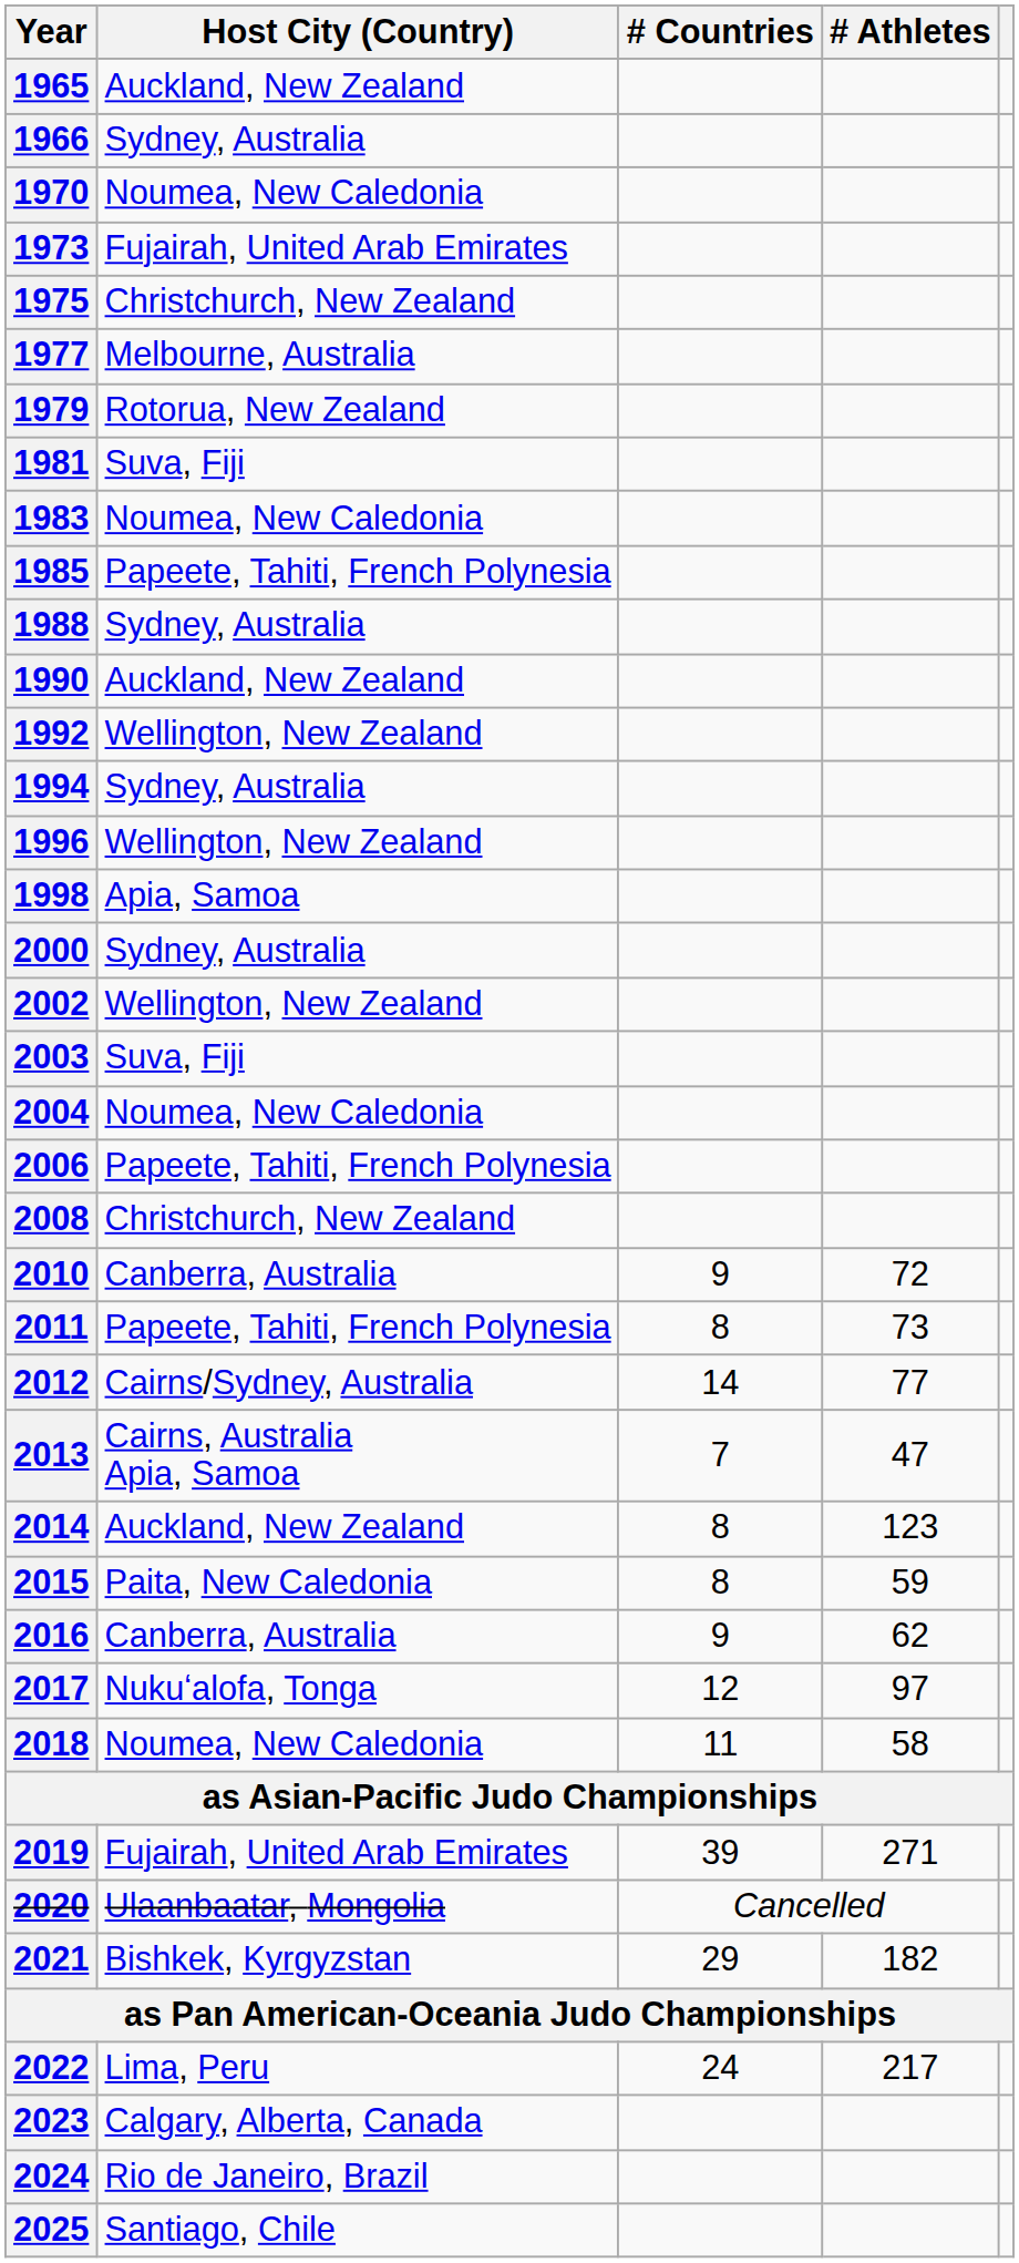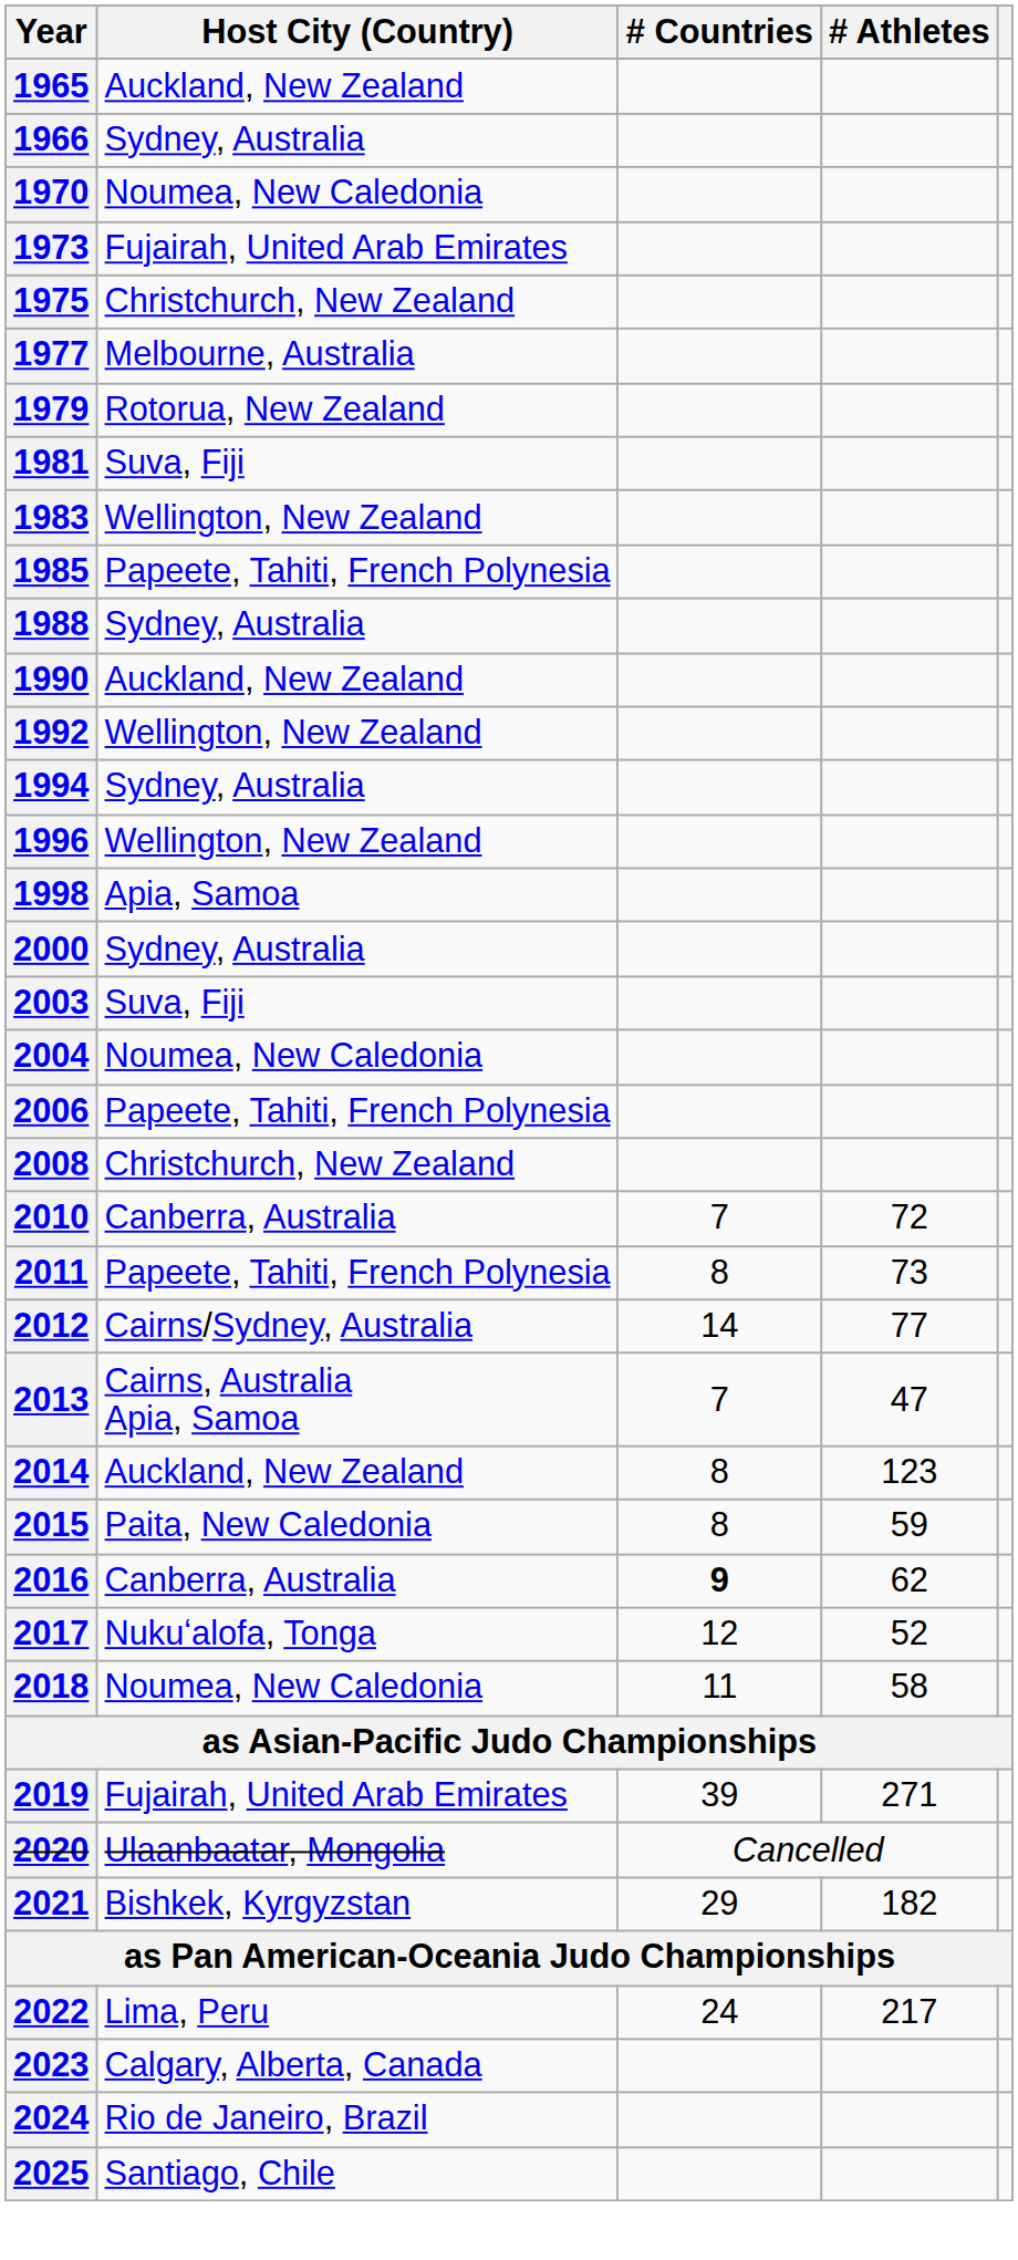 <table class="wikitable sortable" style="text-align:center">
 <tr>
 <th>Year</th>
 <th>Host City (Country)</th>
 <th># Countries</th>
 <th># Athletes</th>
 <th></th>
 </tr>
 <tr>
 <th><a href='#'>1965</a></th>
 <td align=left> <a href='#'>Auckland</a>, <a href='#'>New Zealand</a></td>
 <td></td>
 <td></td>
 <td></td>
 </tr>
 <tr>
 <th><a href='#'>1966</a></th>
 <td align=left> <a href='#'>Sydney</a>, <a href='#'>Australia</a></td>
 <td></td>
 <td></td>
 <td></td>
 </tr>
 <tr>
 <th><a href='#'>1970</a></th>
 <td align=left> <a href='#'>Noumea</a>, <a href='#'>New Caledonia</a></td>
 <td></td>
 <td></td>
 <td></td>
 </tr>
 <tr>
 <th><a href='#'>1973</a></th>
 <td align=left> <a href='#'>Fujairah</a>, <a href='#'>United Arab Emirates</a></td>
 <td></td>
 <td></td>
 <td></td>
 </tr>
 <tr>
 <th><a href='#'>1975</a></th>
 <td align=left> <a href='#'>Christchurch</a>, <a href='#'>New Zealand</a></td>
 <td></td>
 <td></td>
 <td></td>
 </tr>
 <tr>
 <th><a href='#'>1977</a></th>
 <td align=left> <a href='#'>Melbourne</a>, <a href='#'>Australia</a></td>
 <td></td>
 <td></td>
 <td></td>
 </tr>
 <tr>
 <th><a href='#'>1979</a></th>
 <td align=left> <a href='#'>Rotorua</a>, <a href='#'>New Zealand</a></td>
 <td></td>
 <td></td>
 <td></td>
 </tr>
 <tr>
 <th><a href='#'>1981</a></th>
 <td align=left> <a href='#'>Suva</a>, <a href='#'>Fiji</a></td>
 <td></td>
 <td></td>
 <td></td>
 </tr>
 <tr>
 <th><a href='#'>1983</a></th>
-<td align=left> <a href='#'>Noumea</a>, <a href='#'>New Caledonia</a></td>
+<td align=left> <a href='#'>Wellington</a>, <a href='#'>New Zealand</a></td>
 <td></td>
 <td></td>
 <td></td>
 </tr>
 <tr>
 <th><a href='#'>1985</a></th>
 <td align=left> <a href='#'>Papeete</a>, <a href='#'>Tahiti</a>, <a href='#'>French Polynesia</a></td>
 <td></td>
 <td></td>
 <td></td>
 </tr>
 <tr>
 <th><a href='#'>1988</a></th>
 <td align=left> <a href='#'>Sydney</a>, <a href='#'>Australia</a></td>
 <td></td>
 <td></td>
 <td></td>
 </tr>
 <tr>
 <th><a href='#'>1990</a></th>
 <td align=left> <a href='#'>Auckland</a>, <a href='#'>New Zealand</a></td>
 <td></td>
 <td></td>
 <td></td>
 </tr>
 <tr>
 <th><a href='#'>1992</a></th>
 <td align=left> <a href='#'>Wellington</a>, <a href='#'>New Zealand</a></td>
 <td></td>
 <td></td>
 <td></td>
 </tr>
 <tr>
 <th><a href='#'>1994</a></th>
 <td align=left> <a href='#'>Sydney</a>, <a href='#'>Australia</a></td>
 <td></td>
 <td></td>
 <td></td>
 </tr>
 <tr>
 <th><a href='#'>1996</a></th>
 <td align=left> <a href='#'>Wellington</a>, <a href='#'>New Zealand</a></td>
 <td></td>
 <td></td>
 <td></td>
 </tr>
 <tr>
 <th><a href='#'>1998</a></th>
 <td align=left> <a href='#'>Apia</a>, <a href='#'>Samoa</a></td>
 <td></td>
 <td></td>
 <td></td>
 </tr>
 <tr>
 <th><a href='#'>2000</a></th>
 <td align=left> <a href='#'>Sydney</a>, <a href='#'>Australia</a></td>
 <td></td>
 <td></td>
 <td></td>
 </tr>
 <tr>
-<th><a href='#'>2002</a></th>
-<td align=left> <a href='#'>Wellington</a>, <a href='#'>New Zealand</a></td>
-<td></td>
-<td></td>
-<td></td>
-</tr>
-<tr>
 <th><a href='#'>2003</a></th>
 <td align=left> <a href='#'>Suva</a>, <a href='#'>Fiji</a></td>
 <td></td>
 <td></td>
 <td></td>
 </tr>
 <tr>
 <th><a href='#'>2004</a></th>
 <td align=left> <a href='#'>Noumea</a>, <a href='#'>New Caledonia</a></td>
 <td></td>
 <td></td>
 <td></td>
 </tr>
 <tr>
 <th><a href='#'>2006</a></th>
 <td align=left> <a href='#'>Papeete</a>, <a href='#'>Tahiti</a>, <a href='#'>French Polynesia</a></td>
 <td></td>
 <td></td>
 <td></td>
 </tr>
 <tr>
 <th><a href='#'>2008</a></th>
 <td align=left> <a href='#'>Christchurch</a>, <a href='#'>New Zealand</a></td>
 <td></td>
 <td></td>
 <td></td>
 </tr>
 <tr>
 <th><a href='#'>2010</a></th>
 <td align=left> <a href='#'>Canberra</a>, <a href='#'>Australia</a></td>
-<td>9</td>
+<td>7</td>
 <td>72</td>
 <td></td>
 </tr>
 <tr>
 <th><a href='#'>2011</a></th>
 <td align=left> <a href='#'>Papeete</a>, <a href='#'>Tahiti</a>, <a href='#'>French Polynesia</a></td>
 <td>8</td>
 <td>73</td>
 <td></td>
 </tr>
 <tr>
 <th><a href='#'>2012</a></th>
 <td align=left> <a href='#'>Cairns</a>/<a href='#'>Sydney</a>, <a href='#'>Australia</a></td>
 <td>14</td>
 <td>77</td>
 <td></td>
 </tr>
 <tr>
 <th><a href='#'>2013</a></th>
 <td align=left> <a href='#'>Cairns</a>, <a href='#'>Australia</a><br> <a href='#'>Apia</a>, <a href='#'>Samoa</a></td>
 <td>7</td>
 <td>47</td>
 <td></td>
 </tr>
 <tr>
 <th><a href='#'>2014</a></th>
 <td align=left> <a href='#'>Auckland</a>, <a href='#'>New Zealand</a></td>
 <td>8</td>
 <td>123</td>
 <td></td>
 </tr>
 <tr>
 <th><a href='#'>2015</a></th>
 <td align=left> <a href='#'>Paita</a>, <a href='#'>New Caledonia</a></td>
 <td>8</td>
 <td>59</td>
 <td></td>
 </tr>
 <tr>
 <th><a href='#'>2016</a></th>
 <td align=left> <a href='#'>Canberra</a>, <a href='#'>Australia</a></td>
-<td>9</td>
+<td><strong>9</strong></td>
 <td>62</td>
 <td></td>
 </tr>
 <tr>
 <th><a href='#'>2017</a></th>
 <td align=left> <a href='#'>Nukuʻalofa</a>, <a href='#'>Tonga</a></td>
 <td>12</td>
-<td>97</td>
+<td>52</td>
 <td></td>
 </tr>
 <tr>
 <th><a href='#'>2018</a></th>
 <td align=left> <a href='#'>Noumea</a>, <a href='#'>New Caledonia</a></td>
 <td>11</td>
 <td>58</td>
 <td></td>
 </tr>
 <tr>
 <th colspan=5>as Asian-Pacific Judo Championships</th>
 </tr>
 <tr>
 <th><a href='#'>2019</a></th>
 <td align=left> <a href='#'>Fujairah</a>, <a href='#'>United Arab Emirates</a></td>
 <td>39</td>
 <td>271</td>
 <td></td>
 </tr>
 <tr>
 <th><s><a href='#'>2020</a></s></th>
 <td align=left> <s><a href='#'>Ulaanbaatar</a>, <a href='#'>Mongolia</a></s></td>
 <td colspan=2><em>Cancelled</em></td>
 <td></td>
 </tr>
 <tr>
 <th><a href='#'>2021</a></th>
 <td align=left> <a href='#'>Bishkek</a>, <a href='#'>Kyrgyzstan</a></td>
 <td>29</td>
 <td>182</td>
 <td></td>
 </tr>
 <tr>
 <th colspan=5>as Pan American-Oceania Judo Championships</th>
 </tr>
 <tr>
 <th><a href='#'>2022</a></th>
 <td align=left> <a href='#'>Lima</a>, <a href='#'>Peru</a></td>
 <td>24</td>
 <td>217</td>
 <td></td>
 </tr>
 <tr>
 <th><a href='#'>2023</a></th>
 <td align=left> <a href='#'>Calgary</a>, <a href='#'>Alberta</a>, <a href='#'>Canada</a></td>
 <td></td>
 <td></td>
 <td></td>
 </tr>
 <tr>
 <th><a href='#'>2024</a></th>
 <td align=left> <a href='#'>Rio de Janeiro</a>, <a href='#'>Brazil</a></td>
 <td></td>
 <td></td>
 <td></td>
 </tr>
 <tr>
 <th><a href='#'>2025</a></th>
 <td align=left> <a href='#'>Santiago</a>, <a href='#'>Chile</a></td>
 <td></td>
 <td></td>
 <td></td>
 </tr>
 </table>
